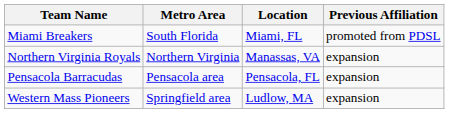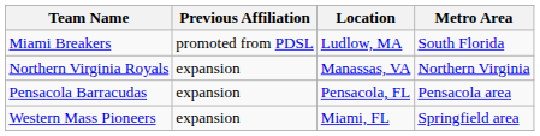 <table class="wikitable">
 <tr>
 <th>Team Name</th>
+<th>Previous Affiliation</th>
+<th>Location</th>
 <th>Metro Area</th>
-<th>Location</th>
-<th>Previous Affiliation</th>
 </tr>
 <tr>
 <td> <a href='#'>Miami Breakers</a></td>
+<td>promoted from <a href='#'>PDSL</a></td>
+<td><a href='#'>Ludlow, MA</a></td>
 <td><a href='#'>South Florida</a></td>
-<td><a href='#'>Miami, FL</a></td>
-<td>promoted from <a href='#'>PDSL</a></td>
 </tr>
 <tr>
 <td> <a href='#'>Northern Virginia Royals</a></td>
+<td>expansion</td>
+<td><a href='#'>Manassas, VA</a></td>
 <td><a href='#'>Northern Virginia</a></td>
-<td><a href='#'>Manassas, VA</a></td>
-<td>expansion</td>
 </tr>
 <tr>
 <td> <a href='#'>Pensacola Barracudas</a></td>
+<td>expansion</td>
+<td><a href='#'>Pensacola, FL</a></td>
 <td><a href='#'>Pensacola area</a></td>
-<td><a href='#'>Pensacola, FL</a></td>
-<td>expansion</td>
 </tr>
 <tr>
 <td> <a href='#'>Western Mass Pioneers</a></td>
+<td>expansion</td>
+<td><a href='#'>Miami, FL</a></td>
 <td><a href='#'>Springfield area</a></td>
-<td><a href='#'>Ludlow, MA</a></td>
-<td>expansion</td>
 </tr>
 </table>
